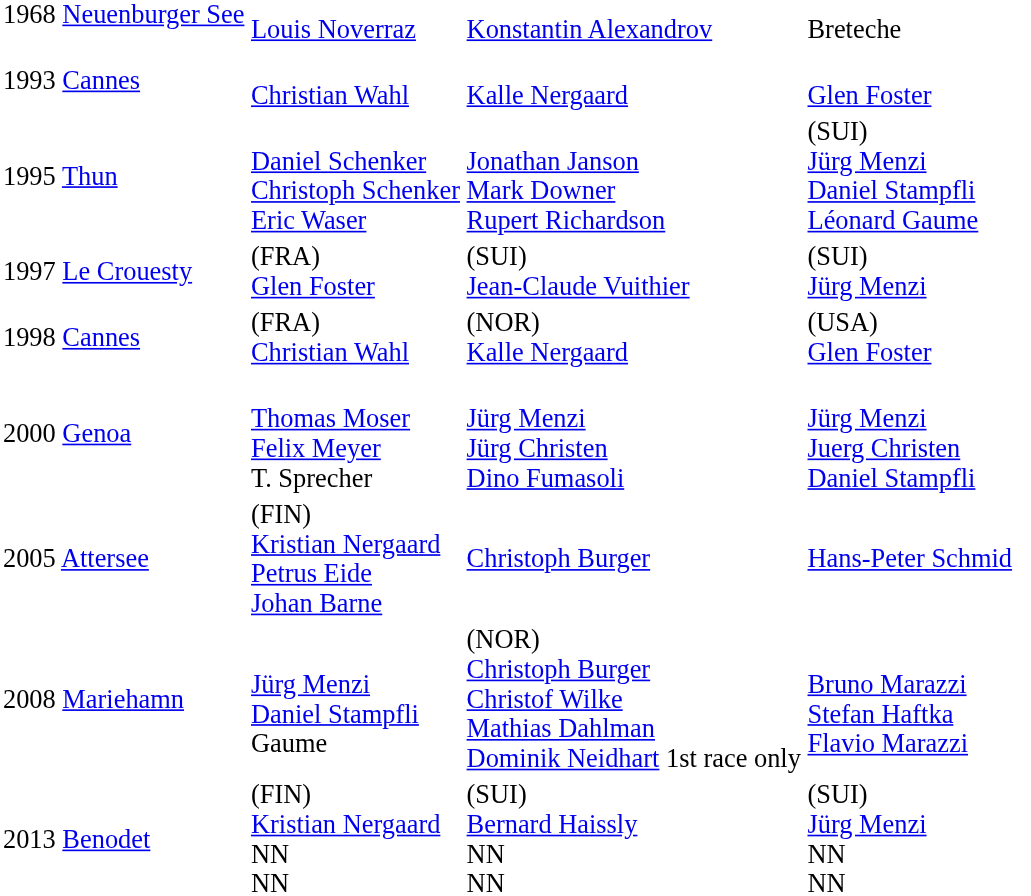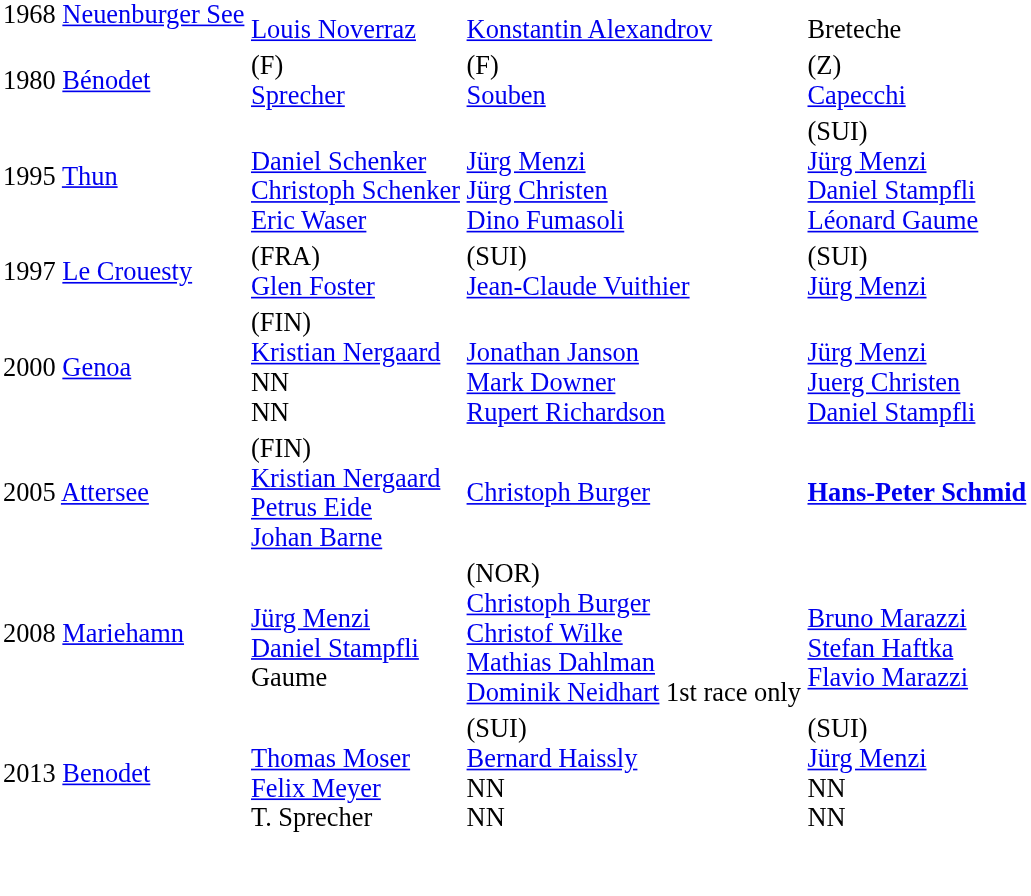 <table>
 <tr>
 <td>1968 <a href='#'>Neuenburger See</a></td>
 <td><br><a href='#'>Louis Noverraz</a></td>
 <td><br><a href='#'>Konstantin Alexandrov</a></td>
 <td><br>Breteche</td>
 </tr>
 <tr>
-<td>1993 <a href='#'>Cannes</a></td>
-<td><br><a href='#'>Christian Wahl</a></td>
-<td><br><a href='#'>Kalle Nergaard</a></td>
-<td><br><a href='#'>Glen Foster</a></td>
+<td>1980  <a href='#'>Bénodet</a></td>
+<td> (F) <br> <a href='#'>Sprecher</a></td>
+<td> (F) <br> <a href='#'>Souben</a></td>
+<td> (Z) <br> <a href='#'>Capecchi</a></td>
 </tr>
 <tr>
 <td>1995 <a href='#'>Thun</a></td>
 <td><br><a href='#'>Daniel Schenker</a><br><a href='#'>Christoph Schenker</a><br><a href='#'>Eric Waser</a></td>
-<td><br><a href='#'>Jonathan Janson</a><br><a href='#'>Mark Downer</a><br><a href='#'>Rupert Richardson</a></td>
+<td><br><a href='#'>Jürg Menzi</a><br><a href='#'>Jürg Christen</a><br><a href='#'>Dino Fumasoli</a></td>
 <td> (SUI) <br> <a href='#'>Jürg Menzi</a><br><a href='#'>Daniel Stampfli</a><br><a href='#'>Léonard Gaume</a></td>
 </tr>
 <tr>
 <td>1997 <a href='#'>Le Crouesty</a></td>
 <td> (FRA) <br> <a href='#'>Glen Foster</a></td>
 <td> (SUI) <br> <a href='#'>Jean-Claude Vuithier</a></td>
 <td> (SUI) <br> <a href='#'>Jürg Menzi</a></td>
 </tr>
 <tr>
-<td>1998 <a href='#'>Cannes</a></td>
-<td> (FRA) <br> <a href='#'>Christian Wahl</a></td>
-<td> (NOR) <br> <a href='#'>Kalle Nergaard</a></td>
-<td> (USA) <br> <a href='#'>Glen Foster</a></td>
-</tr>
-<tr>
 <td>2000 <a href='#'>Genoa</a></td>
-<td><br><a href='#'>Thomas Moser</a><br><a href='#'>Felix Meyer</a><br>T. Sprecher</td>
-<td><br><a href='#'>Jürg Menzi</a><br><a href='#'>Jürg Christen</a><br><a href='#'>Dino Fumasoli</a></td>
+<td> (FIN) <br> <a href='#'>Kristian Nergaard</a><br>NN<br>NN</td>
+<td><br><a href='#'>Jonathan Janson</a><br><a href='#'>Mark Downer</a><br><a href='#'>Rupert Richardson</a></td>
 <td><br><a href='#'>Jürg Menzi</a><br><a href='#'>Juerg Christen</a><br><a href='#'>Daniel Stampfli</a></td>
 </tr>
 <tr>
 <td>2005 <a href='#'>Attersee</a></td>
 <td> (FIN) <br> <a href='#'>Kristian Nergaard</a><br><a href='#'>Petrus Eide</a><br><a href='#'>Johan Barne</a></td>
 <td><br> <a href='#'>Christoph Burger</a> <br><br></td>
-<td> <br> <a href='#'>Hans-Peter Schmid</a><br><br></td>
+<td><strong> <br> <a href='#'>Hans-Peter Schmid</a><br><br></strong></td>
 </tr>
 <tr>
 <td>2008 <a href='#'>Mariehamn</a></td>
 <td><br><a href='#'>Jürg Menzi</a><br><a href='#'>Daniel Stampfli</a><br>Gaume</td>
 <td> (NOR) <br> <a href='#'>Christoph Burger</a><br><a href='#'>Christof Wilke</a><br><a href='#'>Mathias Dahlman</a><br><a href='#'>Dominik Neidhart</a> 1st race only</td>
 <td><br><a href='#'>Bruno Marazzi</a><br><a href='#'>Stefan Haftka</a><br><a href='#'>Flavio Marazzi</a></td>
 </tr>
 <tr>
 <td>2013 <a href='#'>Benodet</a></td>
-<td> (FIN) <br> <a href='#'>Kristian Nergaard</a><br>NN<br>NN</td>
+<td><br><a href='#'>Thomas Moser</a><br><a href='#'>Felix Meyer</a><br>T. Sprecher</td>
 <td> (SUI) <br> <a href='#'>Bernard Haissly</a><br>NN<br>NN</td>
 <td> (SUI) <br> <a href='#'>Jürg Menzi</a><br>NN<br>NN</td>
 </tr>
 </table>
